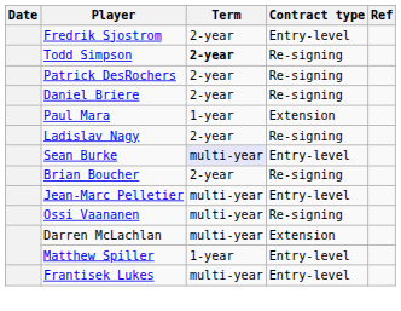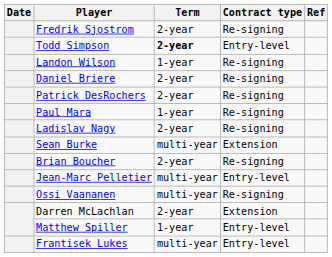 <table class="wikitable plainrowheaders">
 <tr style="background:#ddd; text-align:center;">
 <th>Date</th>
 <th>Player</th>
 <th>Term</th>
 <th>Contract type</th>
 <th>Ref</th>
 </tr>
 <tr>
 <th scope="row"></th>
 <td><a href='#'>Fredrik Sjostrom</a></td>
 <td>2-year</td>
-<td>Entry-level</td>
+<td>Re-signing</td>
 <td></td>
 </tr>
 <tr>
 <th scope="row"></th>
 <td><a href='#'>Todd Simpson</a></td>
 <td><strong>2-year</strong></td>
+<td>Entry-level</td>
+<td></td>
+</tr>
+<tr>
+<th scope="row"></th>
+<td><a href='#'>Landon Wilson</a></td>
+<td>1-year</td>
+<td>Re-signing</td>
+<td></td>
+</tr>
+<tr>
+<th scope="row"></th>
+<td><a href='#'>Daniel Briere</a></td>
+<td>2-year</td>
 <td>Re-signing</td>
 <td></td>
 </tr>
 <tr>
 <th scope="row"></th>
 <td><a href='#'>Patrick DesRochers</a></td>
 <td>2-year</td>
 <td>Re-signing</td>
 <td></td>
 </tr>
 <tr>
 <th scope="row"></th>
-<td><a href='#'>Daniel Briere</a></td>
-<td>2-year</td>
-<td>Re-signing</td>
-<td></td>
-</tr>
-<tr>
-<th scope="row"></th>
 <td><a href='#'>Paul Mara</a></td>
 <td>1-year</td>
-<td>Extension</td>
+<td>Re-signing</td>
 <td></td>
 </tr>
 <tr>
 <th scope="row"></th>
 <td><a href='#'>Ladislav Nagy</a></td>
 <td>2-year</td>
 <td>Re-signing</td>
 <td></td>
 </tr>
 <tr>
 <th scope="row"></th>
 <td><a href='#'>Sean Burke</a></td>
-<td style="background: lavender;">multi-year</td>
-<td>Entry-level</td>
+<td>multi-year</td>
+<td>Extension</td>
 <td></td>
 </tr>
 <tr>
 <th scope="row"></th>
 <td><a href='#'>Brian Boucher</a></td>
 <td>2-year</td>
 <td>Re-signing</td>
 <td></td>
 </tr>
 <tr>
 <th scope="row"></th>
 <td><a href='#'>Jean-Marc Pelletier</a></td>
 <td>multi-year</td>
 <td>Entry-level</td>
 <td></td>
 </tr>
 <tr>
 <th scope="row"></th>
 <td><a href='#'>Ossi Vaananen</a></td>
 <td>multi-year</td>
 <td>Re-signing</td>
 <td></td>
 </tr>
 <tr>
 <th scope="row" rowspan=2></th>
 <td>Darren McLachlan</td>
-<td>multi-year</td>
+<td>2-year</td>
 <td>Extension</td>
 <td></td>
 </tr>
 <tr>
 <td><a href='#'>Matthew Spiller</a></td>
 <td>1-year</td>
 <td>Entry-level</td>
 <td></td>
 </tr>
 <tr>
 <th scope="row"></th>
 <td><a href='#'>Frantisek Lukes</a></td>
 <td>multi-year</td>
 <td>Entry-level</td>
 <td></td>
 </tr>
 </table>
